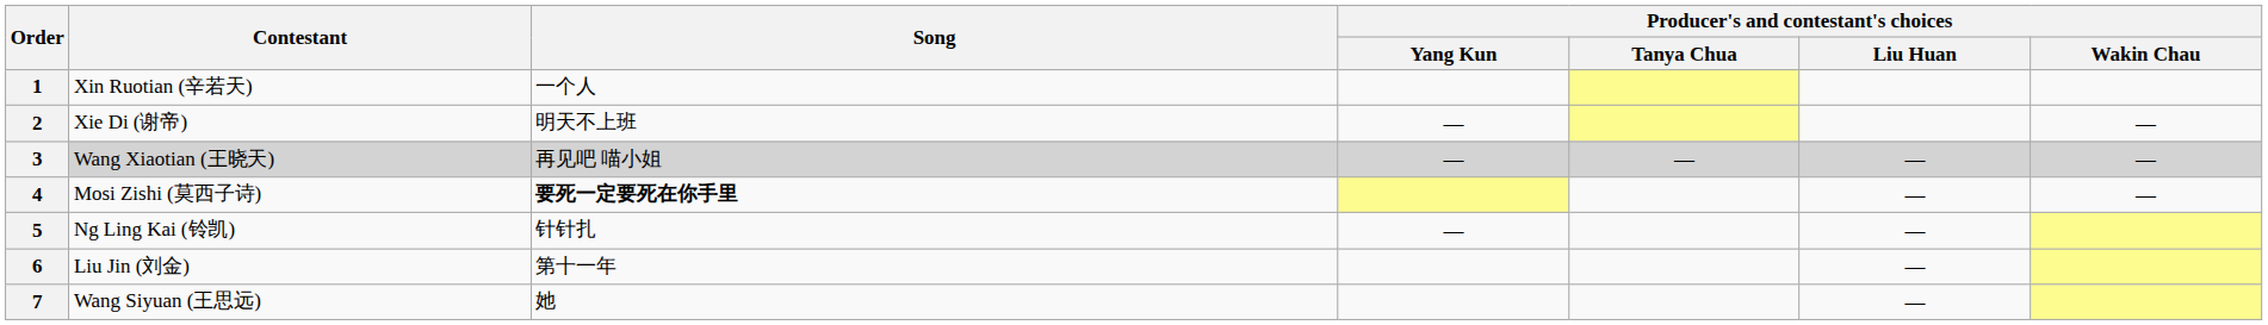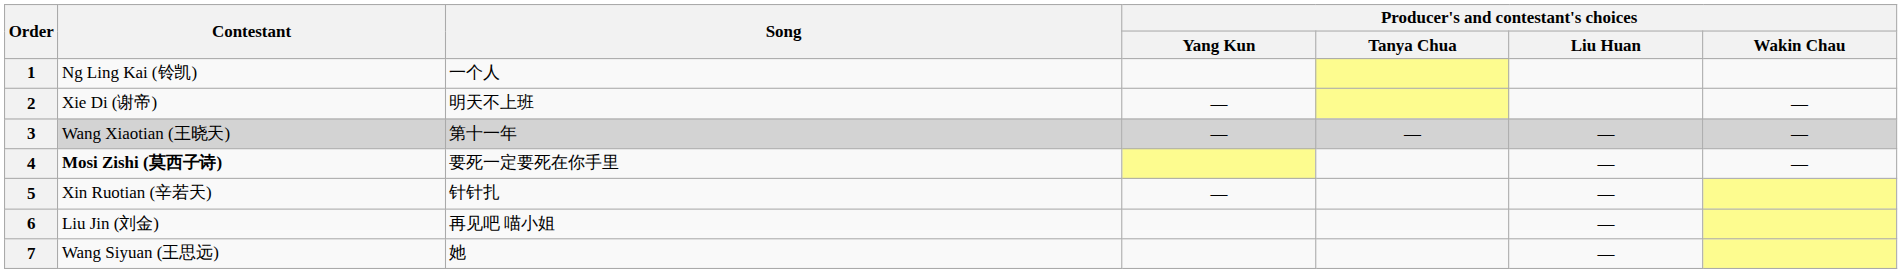 <table class="wikitable" style="width:90%;">
 <tr>
 <th rowspan=2 width="1%">Order</th>
 <th rowspan=2 width="20%">Contestant</th>
 <th rowspan=2 width="35%">Song</th>
 <th colspan=4 width="40%">Producer's and contestant's choices</th>
 </tr>
 <tr>
 <th width="10%">Yang Kun</th>
 <th width="10%">Tanya Chua</th>
 <th width="10%">Liu Huan</th>
 <th width="10%">Wakin Chau</th>
 </tr>
 <tr>
 <th>1</th>
-<td>Xin Ruotian (辛若天)<br></td>
+<td>Ng Ling Kai (铃凯)<br></td>
 <td>一个人<br></td>
 <td style="text-align:center;"></td>
 <td style="background:#FDFC8F;text-align:center;"></td>
 <td style="text-align:center;"></td>
 <td style="text-align:center;"></td>
 </tr>
 <tr>
 <th>2</th>
 <td>Xie Di (谢帝)<br></td>
 <td>明天不上班<br></td>
 <td style="text-align:center;">—</td>
 <td style="background:#FDFC8F;text-align:center;"></td>
 <td style="text-align:center;"></td>
 <td style="text-align:center;">—</td>
 </tr>
 <tr bgcolor=lightgrey>
 <th>3</th>
 <td>Wang Xiaotian (王晓天)<br></td>
-<td>再见吧 喵小姐<br></td>
+<td>第十一年<br></td>
 <td style="text-align:center;">—</td>
 <td style="text-align:center;">—</td>
 <td style="text-align:center;">—</td>
 <td style="text-align:center;">—</td>
 </tr>
 <tr>
 <th>4</th>
-<td>Mosi Zishi (莫西子诗)<br></td>
-<td><strong>要死一定要死在你手里<br></strong></td>
+<td><strong>Mosi Zishi (莫西子诗)<br></strong></td>
+<td>要死一定要死在你手里<br></td>
 <td style="background:#FDFC8F;text-align:center;"></td>
 <td style="text-align:center;"></td>
 <td style="text-align:center;">—</td>
 <td style="text-align:center;">—</td>
 </tr>
 <tr>
 <th>5</th>
-<td>Ng Ling Kai (铃凯)<br></td>
+<td>Xin Ruotian (辛若天)<br></td>
 <td>针针扎<br></td>
 <td align="center">—</td>
 <td style="text-align:center;"></td>
 <td align="center">—</td>
 <td style="background:#FDFC8F;text-align:center;"></td>
 </tr>
 <tr>
 <th>6</th>
 <td>Liu Jin (刘金)<br></td>
-<td>第十一年<br></td>
+<td>再见吧 喵小姐<br></td>
 <td style="text-align:center;"></td>
 <td style="text-align:center;"></td>
 <td align="center">—</td>
 <td style="background:#FDFC8F;text-align:center;"></td>
 </tr>
 <tr>
 <th>7</th>
 <td>Wang Siyuan (王思远)<br></td>
 <td>她<br></td>
 <td style="text-align:center;"></td>
 <td style="text-align:center;"></td>
 <td align="center">—</td>
 <td style="background:#FDFC8F;text-align:center;"></td>
 </tr>
 </table>
